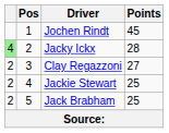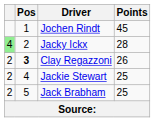 <table class="wikitable" style="font-size: 95%;">
 <tr>
 <th></th>
 <th>Pos</th>
 <th>Driver</th>
 <th>Points</th>
 </tr>
 <tr>
 <td align="left"></td>
 <td align="center">1</td>
 <td> <a href='#'>Jochen Rindt</a></td>
 <td align="left">45</td>
 </tr>
 <tr>
 <td align="left" style="background: lightgreen;"> 4</td>
 <td align="center">2</td>
 <td> <a href='#'>Jacky Ickx</a></td>
 <td align="left">28</td>
 </tr>
 <tr>
 <td align="left"> 2</td>
-<td align="center">3</td>
+<td align="center"><strong>3</strong></td>
 <td> <a href='#'>Clay Regazzoni</a></td>
-<td align="left">27</td>
+<td align="left">26</td>
 </tr>
 <tr>
 <td align="left"> 2</td>
 <td align="center">4</td>
 <td> <a href='#'>Jackie Stewart</a></td>
 <td align="left">25</td>
 </tr>
 <tr>
 <td align="left"> 2</td>
 <td align="center">5</td>
 <td> <a href='#'>Jack Brabham</a></td>
 <td align="left">25</td>
 </tr>
 <tr>
 <th colspan=4>Source:</th>
 </tr>
 </table>
